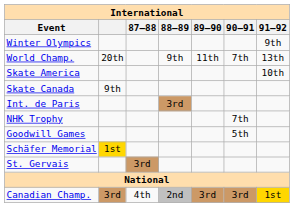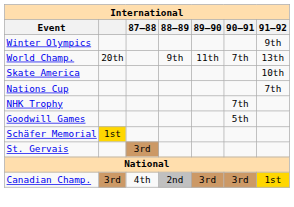 <table class="wikitable" style="text-align:center">
 <tr>
 <th style="background-color: #ffdead; " colspan=7 align=center>International</th>
 </tr>
 <tr>
 <th>Event</th>
 <th></th>
 <th>87–88</th>
 <th>88–89</th>
 <th>89–90</th>
 <th>90–91</th>
 <th>91–92</th>
 </tr>
 <tr>
 <td align=left><a href='#'>Winter Olympics</a></td>
 <td></td>
 <td></td>
 <td></td>
 <td></td>
 <td></td>
 <td>9th</td>
 </tr>
 <tr>
 <td align=left><a href='#'>World Champ.</a></td>
 <td>20th</td>
 <td></td>
 <td>9th</td>
 <td>11th</td>
 <td>7th</td>
 <td>13th</td>
 </tr>
 <tr>
 <td align=left><a href='#'>Skate America</a></td>
 <td></td>
 <td></td>
 <td></td>
 <td></td>
 <td></td>
 <td>10th</td>
 </tr>
 <tr>
-<td align=left><a href='#'>Skate Canada</a></td>
-<td>9th</td>
+<td align=left><a href='#'>Nations Cup</a></td>
 <td></td>
 <td></td>
 <td></td>
 <td></td>
 <td></td>
-</tr>
-<tr>
-<td align=left><a href='#'>Int. de Paris</a></td>
-<td></td>
-<td></td>
-<td bgcolor=cc9966>3rd</td>
-<td></td>
-<td></td>
-<td></td>
+<td>7th</td>
 </tr>
 <tr>
 <td align=left><a href='#'>NHK Trophy</a></td>
 <td></td>
 <td></td>
 <td></td>
 <td></td>
 <td>7th</td>
 <td></td>
 </tr>
 <tr>
 <td align=left><a href='#'>Goodwill Games</a></td>
 <td></td>
 <td></td>
 <td></td>
 <td></td>
 <td>5th</td>
 <td></td>
 </tr>
 <tr>
 <td align=left><a href='#'>Schäfer Memorial</a></td>
 <td bgcolor=gold>1st</td>
 <td></td>
 <td></td>
 <td></td>
 <td></td>
 <td></td>
 </tr>
 <tr>
 <td align=left><a href='#'>St. Gervais</a></td>
 <td></td>
 <td bgcolor=cc9966>3rd</td>
 <td></td>
 <td></td>
 <td></td>
 <td></td>
 </tr>
 <tr>
 <th style="background-color: #ffdead; " colspan=7 align=center>National</th>
 </tr>
 <tr>
 <td align=left><a href='#'>Canadian Champ.</a></td>
 <td bgcolor=cc9966>3rd</td>
 <td>4th</td>
 <td bgcolor=silver>2nd</td>
 <td bgcolor=cc9966>3rd</td>
 <td bgcolor=cc9966>3rd</td>
 <td bgcolor=gold>1st</td>
 </tr>
 </table>
